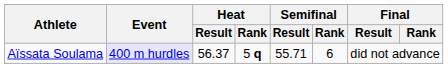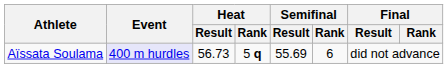 <table class=wikitable style="font-size:90%">
 <tr>
 <th rowspan="2">Athlete</th>
 <th rowspan="2">Event</th>
 <th colspan="2">Heat</th>
 <th colspan="2">Semifinal</th>
 <th colspan="2">Final</th>
 </tr>
 <tr style="font-size:95%">
 <th>Result</th>
 <th>Rank</th>
 <th>Result</th>
 <th>Rank</th>
 <th>Result</th>
 <th>Rank</th>
 </tr>
 <tr align=center>
 <td align=left><a href='#'>Aïssata Soulama</a></td>
 <td align=left style="background: lavender;"><a href='#'>400 m hurdles</a></td>
-<td>56.37</td>
+<td>56.73</td>
 <td>5 <strong>q</strong></td>
-<td>55.71</td>
+<td>55.69</td>
 <td>6</td>
 <td colspan=2>did not advance</td>
 </tr>
 </table>
